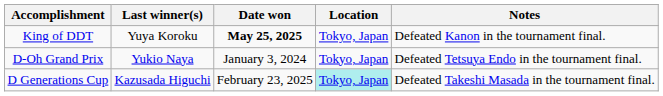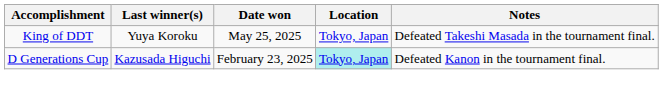 <table class="wikitable" style="text-align:center; font-size:85%;">
 <tr>
 <th>Accomplishment</th>
 <th>Last winner(s)</th>
 <th>Date won</th>
 <th>Location</th>
 <th>Notes</th>
 </tr>
 <tr>
 <td><a href='#'>King of DDT</a></td>
 <td>Yuya Koroku</td>
-<td><strong>May 25, 2025</strong></td>
+<td>May 25, 2025</td>
 <td><a href='#'>Tokyo, Japan</a></td>
-<td style="text-align:left;">Defeated <a href='#'>Kanon</a> in the tournament final.</td>
-</tr>
-<tr>
-<td><a href='#'>D-Oh Grand Prix</a></td>
-<td><a href='#'>Yukio Naya</a></td>
-<td>January 3, 2024</td>
-<td><a href='#'>Tokyo, Japan</a></td>
-<td style="text-align:left;">Defeated <a href='#'>Tetsuya Endo</a> in the tournament final.</td>
+<td style="text-align:left;">Defeated <a href='#'>Takeshi Masada</a> in the tournament final.</td>
 </tr>
 <tr>
 <td><a href='#'>D Generations Cup</a></td>
 <td><a href='#'>Kazusada Higuchi</a></td>
 <td>February 23, 2025</td>
 <td style="background: paleturquoise;"><a href='#'>Tokyo, Japan</a></td>
-<td style="text-align:left;">Defeated <a href='#'>Takeshi Masada</a> in the tournament final.</td>
+<td style="text-align:left;">Defeated <a href='#'>Kanon</a> in the tournament final.</td>
 </tr>
 </table>
